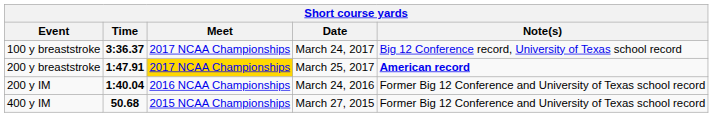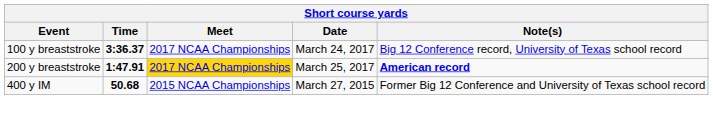 <table class="wikitable">
 <tr style="background:#eee;">
 <th colspan="5"><a href='#'>Short course yards</a></th>
 </tr>
 <tr style="background:#eee;">
 <th>Event</th>
 <th>Time</th>
 <th>Meet</th>
 <th>Date</th>
 <th>Note(s)</th>
 </tr>
 <tr>
 <td>100 y breaststroke</td>
 <td style="text-align:center;"><strong>3:36.37</strong></td>
 <td><a href='#'>2017 NCAA Championships</a></td>
 <td>March 24, 2017</td>
 <td><a href='#'>Big 12 Conference</a> record, <a href='#'>University of Texas</a> school record</td>
 </tr>
 <tr>
 <td>200 y breaststroke</td>
 <td style="text-align:center;"><strong>1:47.91</strong></td>
 <td style="background: gold;"><a href='#'>2017 NCAA Championships</a></td>
 <td>March 25, 2017</td>
 <td><strong><a href='#'>American record</a></strong></td>
 </tr>
 <tr>
-<td>200 y IM</td>
-<td style="text-align:center;"><strong>1:40.04</strong></td>
-<td><a href='#'>2016 NCAA Championships</a></td>
-<td>March 24, 2016</td>
-<td>Former Big 12 Conference and University of Texas school record</td>
-</tr>
-<tr>
 <td>400 y IM</td>
 <td style="text-align:center;"><strong>50.68</strong></td>
 <td><a href='#'>2015 NCAA Championships</a></td>
 <td>March 27, 2015</td>
 <td>Former Big 12 Conference and University of Texas school record</td>
 </tr>
 </table>
